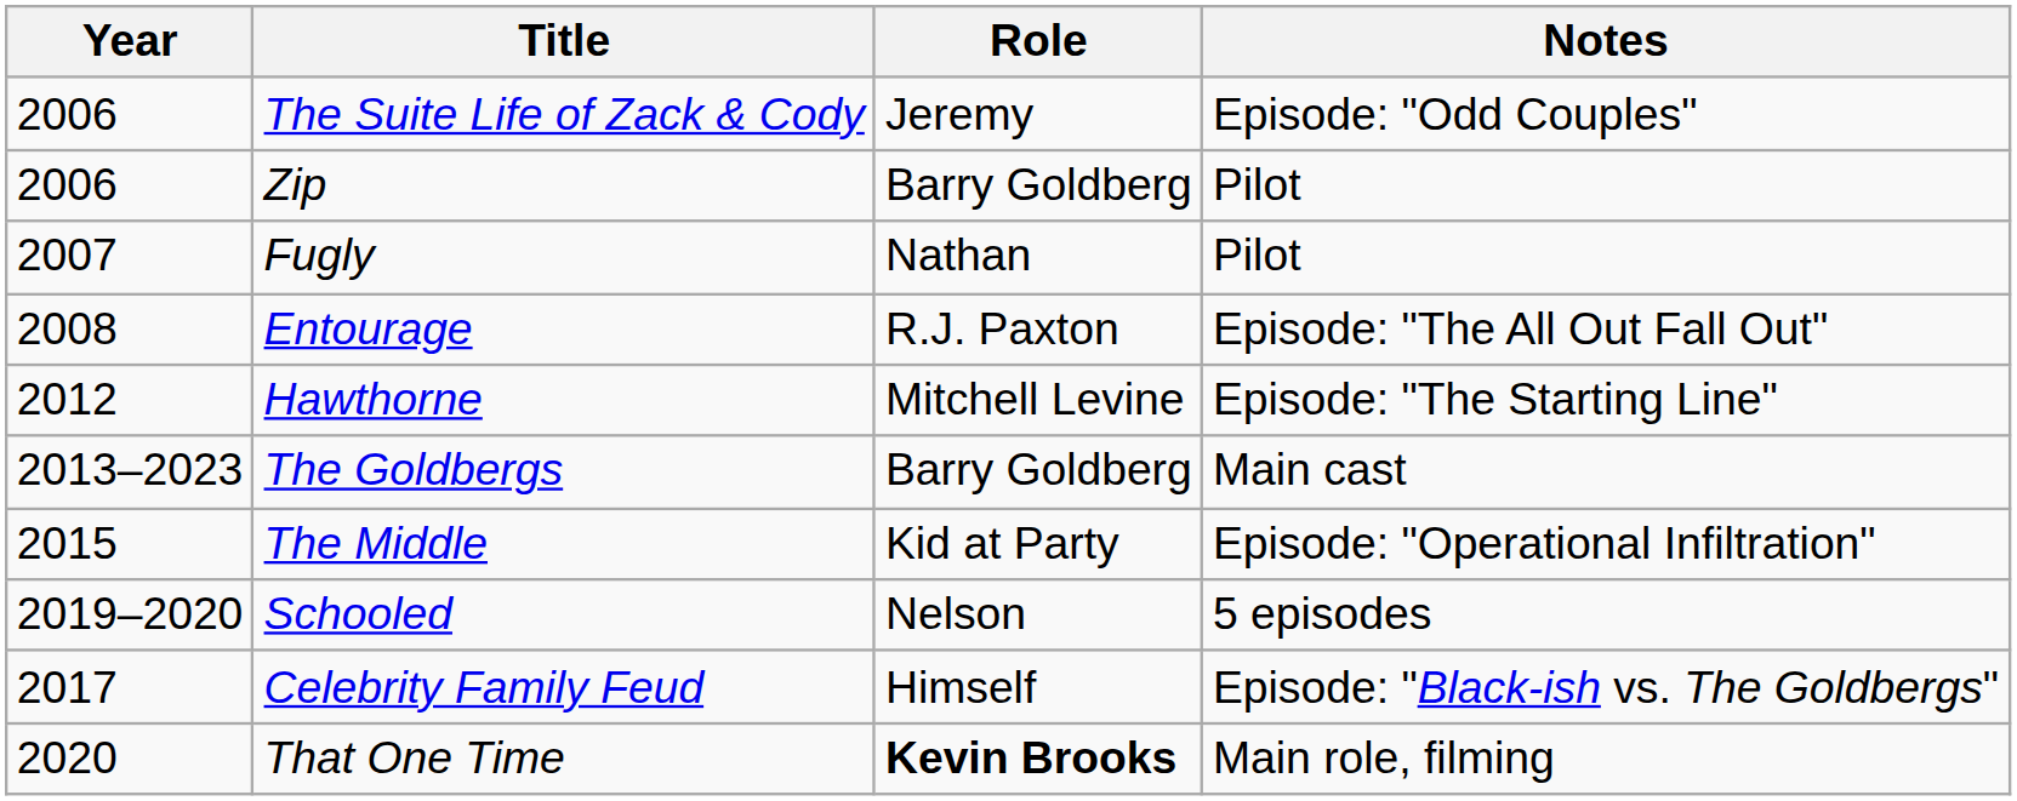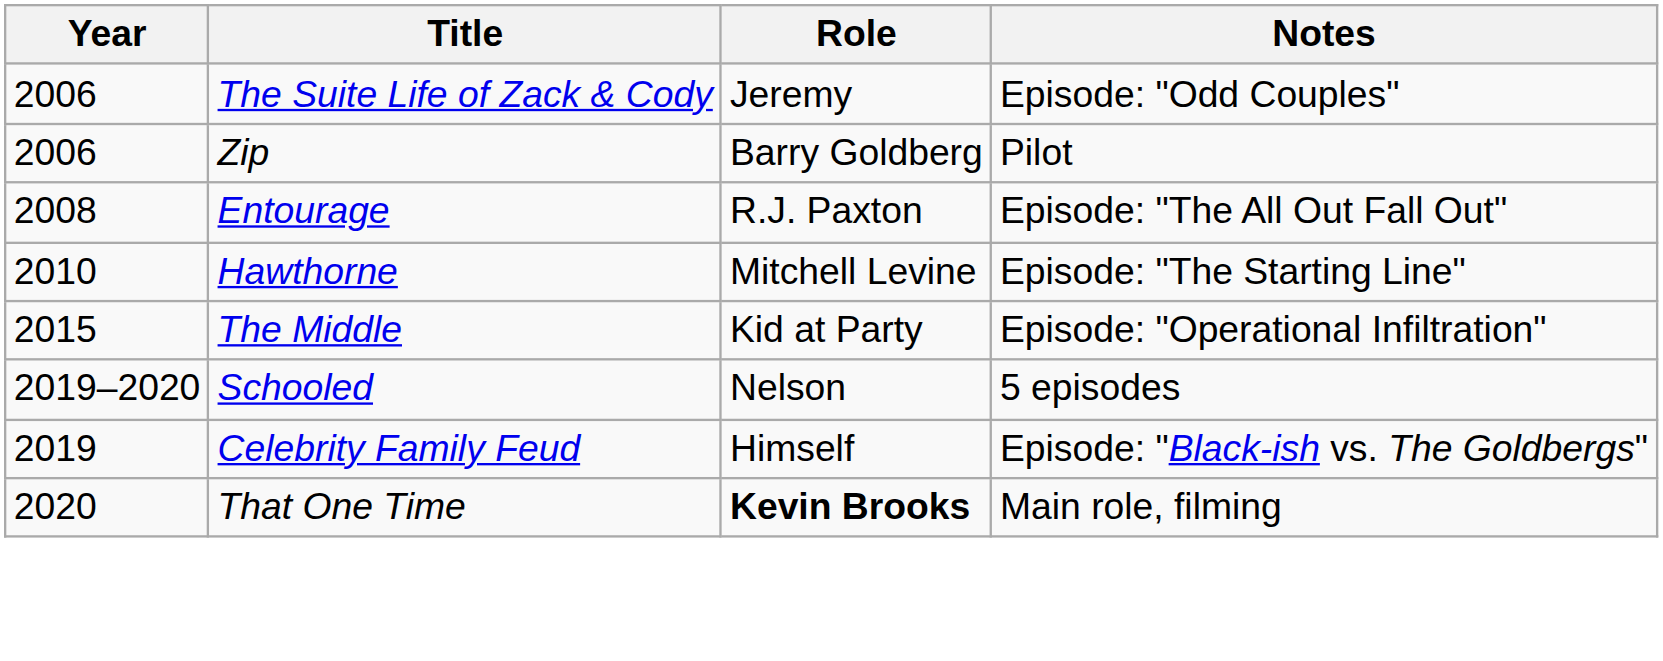 <table class="wikitable sortable">
 <tr>
 <th>Year</th>
 <th>Title</th>
 <th>Role</th>
 <th class="unsortable">Notes</th>
 </tr>
 <tr>
 <td>2006</td>
 <td><em><a href='#'>The Suite Life of Zack & Cody</a></em></td>
 <td>Jeremy</td>
 <td>Episode: "Odd Couples"</td>
 </tr>
 <tr>
 <td>2006</td>
 <td><em>Zip</em></td>
 <td>Barry Goldberg</td>
 <td>Pilot</td>
 </tr>
 <tr>
-<td>2007</td>
-<td><em>Fugly</em></td>
-<td>Nathan</td>
-<td>Pilot</td>
-</tr>
-<tr>
 <td>2008</td>
 <td><em><a href='#'>Entourage</a></em></td>
 <td>R.J. Paxton</td>
 <td>Episode: "The All Out Fall Out"</td>
 </tr>
 <tr>
-<td>2012</td>
+<td>2010</td>
 <td><em><a href='#'>Hawthorne</a></em></td>
 <td>Mitchell Levine</td>
 <td>Episode: "The Starting Line"</td>
-</tr>
-<tr>
-<td>2013–2023</td>
-<td><em><a href='#'>The Goldbergs</a></em></td>
-<td>Barry Goldberg</td>
-<td>Main cast</td>
 </tr>
 <tr>
 <td>2015</td>
 <td><em><a href='#'>The Middle</a></em></td>
 <td>Kid at Party</td>
 <td>Episode: "Operational Infiltration"</td>
 </tr>
 <tr>
 <td>2019–2020</td>
 <td><em><a href='#'>Schooled</a></em></td>
 <td>Nelson</td>
 <td>5 episodes</td>
 </tr>
 <tr>
-<td>2017</td>
+<td>2019</td>
 <td><em><a href='#'>Celebrity Family Feud</a></em></td>
 <td>Himself</td>
 <td>Episode: "<em><a href='#'>Black-ish</a></em> vs. <em>The Goldbergs</em>"</td>
 </tr>
 <tr>
 <td>2020</td>
 <td><em>That One Time</em></td>
 <td><strong>Kevin Brooks</strong></td>
 <td>Main role, filming</td>
 </tr>
 </table>
